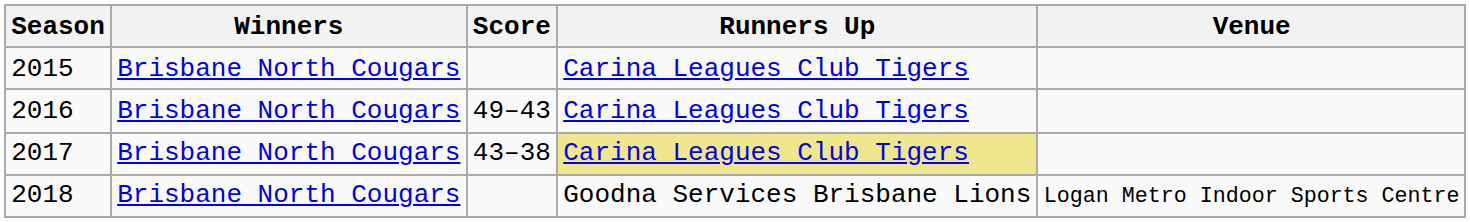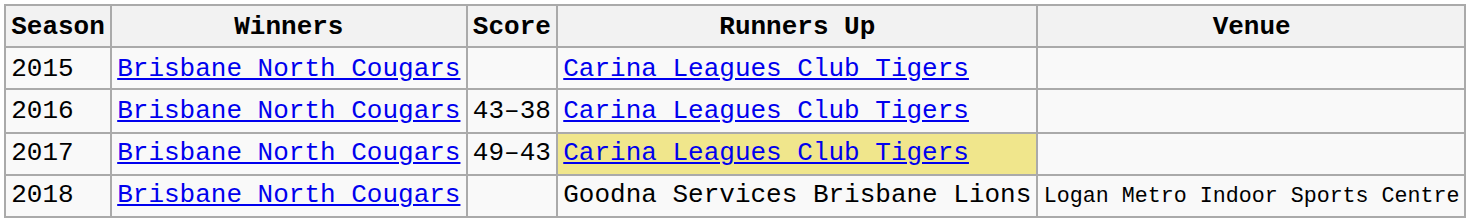 <table class="wikitable collapsible">
 <tr>
 <th>Season</th>
 <th>Winners</th>
 <th>Score</th>
 <th>Runners Up</th>
 <th>Venue</th>
 </tr>
 <tr>
 <td>2015</td>
 <td><a href='#'>Brisbane North Cougars</a></td>
 <td></td>
 <td><a href='#'>Carina Leagues Club Tigers</a></td>
 <td></td>
 </tr>
 <tr>
 <td>2016</td>
 <td><a href='#'>Brisbane North Cougars</a></td>
-<td>49–43</td>
+<td>43–38</td>
 <td><a href='#'>Carina Leagues Club Tigers</a></td>
 <td></td>
 </tr>
 <tr>
 <td>2017</td>
 <td><a href='#'>Brisbane North Cougars</a></td>
-<td>43–38</td>
+<td>49–43</td>
 <td style="background: khaki;"><a href='#'>Carina Leagues Club Tigers</a></td>
 <td></td>
 </tr>
 <tr>
 <td>2018</td>
 <td><a href='#'>Brisbane North Cougars</a></td>
 <td></td>
 <td>Goodna Services Brisbane Lions</td>
 <td><small>Logan Metro Indoor Sports Centre</small></td>
 </tr>
 <tr>
 </tr>
 </table>
